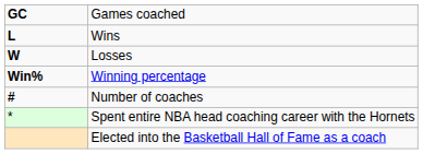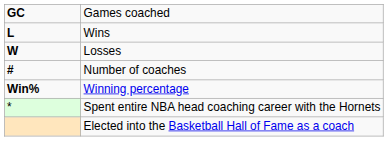 <table class="wikitable">
 <tr>
 <td><strong>GC</strong></td>
 <td>Games coached</td>
 </tr>
 <tr>
 <td><strong>L</strong></td>
 <td>Wins</td>
 </tr>
 <tr>
 <td><strong>W</strong></td>
 <td>Losses</td>
 </tr>
 <tr>
+<td><strong>#</strong></td>
+<td>Number of coaches</td>
+</tr>
+<tr>
 <td><strong>Win%</strong></td>
 <td><a href='#'>Winning percentage</a></td>
-</tr>
-<tr>
-<td><strong>#</strong></td>
-<td>Number of coaches</td>
 </tr>
 <tr>
 <td style="background:#dfd; width:6em;">*</td>
 <td>Spent entire NBA head coaching career with the Hornets</td>
 </tr>
 <tr>
 <td style="background:#ffe6bd; width:6em;"></td>
 <td>Elected into the <a href='#'>Basketball Hall of Fame as a coach</a></td>
 </tr>
 </table>
